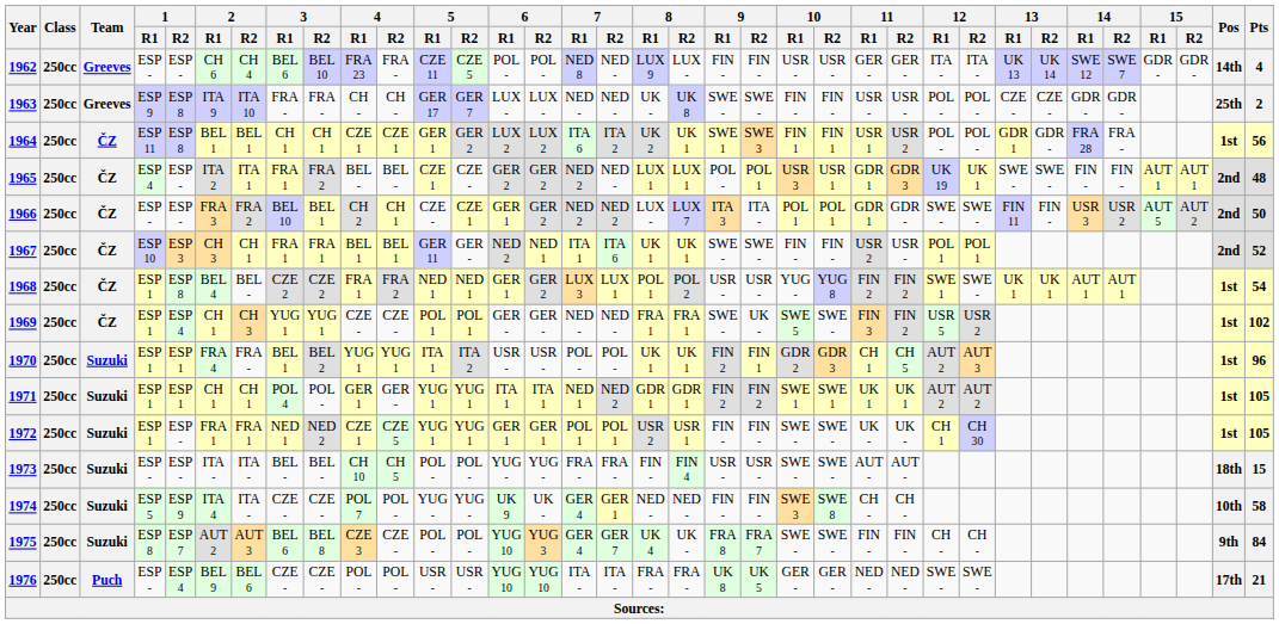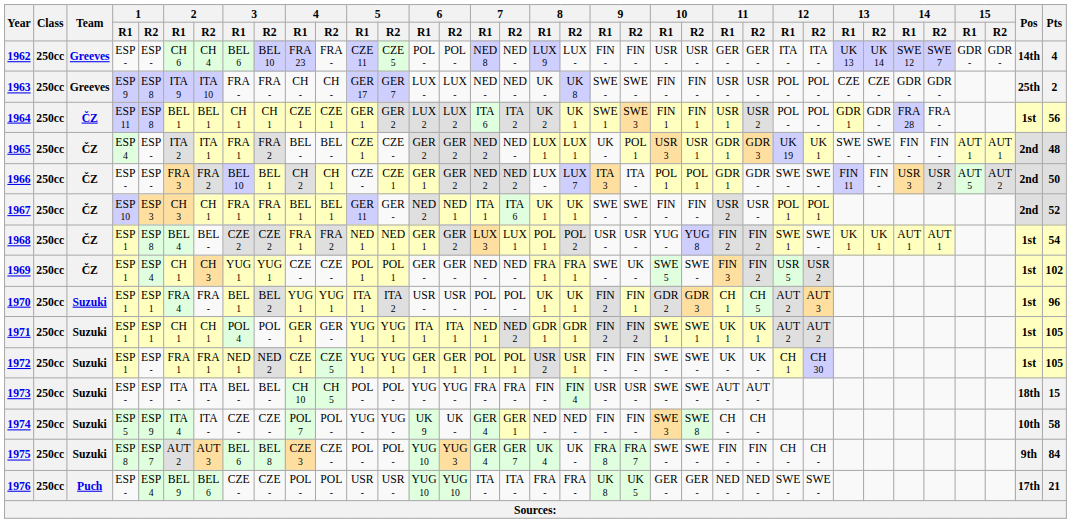 <table class="wikitable" style="text-align:center; font-size:70%">
 <tr>
 <th valign="middle" rowspan=2>Year</th>
 <th valign="middle" rowspan=2>Class</th>
 <th valign="middle" rowspan=2>Team</th>
 <th colspan=2>1</th>
 <th colspan=2>2</th>
 <th colspan=2>3</th>
 <th colspan=2>4</th>
 <th colspan=2>5</th>
 <th colspan=2>6</th>
 <th colspan=2>7</th>
 <th colspan=2>8</th>
 <th colspan=2>9</th>
 <th colspan=2>10</th>
 <th colspan=2>11</th>
 <th colspan=2>12</th>
 <th colspan=2>13</th>
 <th colspan=2>14</th>
 <th colspan=2>15</th>
 <th rowspan=2>Pos</th>
 <th rowspan=2>Pts</th>
 </tr>
 <tr>
 <th>R1</th>
 <th>R2</th>
 <th>R1</th>
 <th>R2</th>
 <th>R1</th>
 <th>R2</th>
 <th>R1</th>
 <th>R2</th>
 <th>R1</th>
 <th>R2</th>
 <th>R1</th>
 <th>R2</th>
 <th>R1</th>
 <th>R2</th>
 <th>R1</th>
 <th>R2</th>
 <th>R1</th>
 <th>R2</th>
 <th>R1</th>
 <th>R2</th>
 <th>R1</th>
 <th>R2</th>
 <th>R1</th>
 <th>R2</th>
 <th>R1</th>
 <th>R2</th>
 <th>R1</th>
 <th>R2</th>
 <th>R1</th>
 <th>R2</th>
 </tr>
 <tr>
 <th><a href='#'>1962</a></th>
 <th>250cc</th>
 <th><a href='#'>Greeves</a></th>
 <td>ESP<br><small>-</small></td>
 <td>ESP<br><small>-</small></td>
 <td style="background:#dfffdf;">CH<br><small>6</small></td>
 <td style="background:#dfffdf;">CH<br><small>4</small></td>
 <td style="background:#dfffdf;">BEL<br><small>6</small></td>
 <td style="background:#cfcfff;">BEL<br><small>10</small></td>
 <td style="background:#cfcfff;">FRA<br><small>23</small></td>
 <td>FRA<br><small>-</small></td>
 <td style="background:#cfcfff;">CZE<br><small>11</small></td>
 <td style="background:#dfffdf;">CZE<br><small>5</small></td>
 <td>POL<br><small>-</small></td>
 <td>POL<br><small>-</small></td>
 <td style="background:#cfcfff;">NED<br><small>8</small></td>
 <td>NED<br><small>-</small></td>
 <td style="background:#cfcfff;">LUX<br><small>9</small></td>
 <td>LUX<br><small>-</small></td>
 <td>FIN<br><small>-</small></td>
 <td>FIN<br><small>-</small></td>
 <td>USR<br><small>-</small></td>
 <td>USR<br><small>-</small></td>
 <td>GER<br><small>-</small></td>
 <td>GER<br><small>-</small></td>
 <td>ITA<br><small>-</small></td>
 <td>ITA<br><small>-</small></td>
 <td style="background:#cfcfff;">UK<br><small>13</small></td>
 <td style="background:#cfcfff;">UK<br><small>14</small></td>
 <td style="background:#cfcfff;">SWE<br><small>12</small></td>
 <td style="background:#cfcfff;">SWE<br><small>7</small></td>
 <td>GDR<br><small>-</small></td>
 <td>GDR<br><small>-</small></td>
 <th>14th</th>
 <th>4</th>
 </tr>
 <tr>
 <th><a href='#'>1963</a></th>
 <th>250cc</th>
 <th>Greeves</th>
 <td style="background:#cfcfff;">ESP<br><small>9</small></td>
 <td style="background:#cfcfff;">ESP<br><small>8</small></td>
 <td style="background:#cfcfff;">ITA<br><small>9</small></td>
 <td style="background:#cfcfff;">ITA<br><small>10</small></td>
 <td>FRA<br><small>-</small></td>
 <td>FRA<br><small>-</small></td>
 <td>CH<br><small>-</small></td>
 <td>CH<br><small>-</small></td>
 <td style="background:#cfcfff;">GER<br><small>17</small></td>
 <td style="background:#cfcfff;">GER<br><small>7</small></td>
 <td>LUX<br><small>-</small></td>
 <td>LUX<br><small>-</small></td>
 <td>NED<br><small>-</small></td>
 <td>NED<br><small>-</small></td>
 <td>UK<br><small>-</small></td>
 <td style="background:#cfcfff;">UK<br><small>8</small></td>
 <td>SWE<br><small>-</small></td>
 <td>SWE<br><small>-</small></td>
 <td>FIN<br><small>-</small></td>
 <td>FIN<br><small>-</small></td>
 <td>USR<br><small>-</small></td>
 <td>USR<br><small>-</small></td>
 <td>POL<br><small>-</small></td>
 <td>POL<br><small>-</small></td>
 <td>CZE<br><small>-</small></td>
 <td>CZE<br><small>-</small></td>
 <td>GDR<br><small>-</small></td>
 <td>GDR<br><small>-</small></td>
 <td></td>
 <td></td>
 <th>25th</th>
 <th>2</th>
 </tr>
 <tr>
 <th><a href='#'>1964</a></th>
 <th>250cc</th>
 <th><a href='#'>ČZ</a></th>
 <td style="background:#cfcfff;">ESP<br><small>11</small></td>
 <td style="background:#cfcfff;">ESP<br><small>8</small></td>
 <td style="background:#ffffbf;">BEL<br><small>1</small></td>
 <td style="background:#ffffbf;">BEL<br><small>1</small></td>
 <td style="background:#ffffbf;">CH<br><small>1</small></td>
 <td style="background:#ffffbf;">CH<br><small>1</small></td>
 <td style="background:#ffffbf;">CZE<br><small>1</small></td>
 <td style="background:#ffffbf;">CZE<br><small>1</small></td>
 <td style="background:#ffffbf;">GER<br><small>1</small></td>
 <td style="background:#dfdfdf;">GER<br><small>2</small></td>
 <td style="background:#dfdfdf;">LUX<br><small>2</small></td>
 <td style="background:#dfdfdf;">LUX<br><small>2</small></td>
 <td style="background:#dfffdf;">ITA<br><small>6</small></td>
 <td style="background:#dfdfdf;">ITA<br><small>2</small></td>
 <td style="background:#dfdfdf;">UK<br><small>2</small></td>
 <td style="background:#ffffbf;">UK<br><small>1</small></td>
 <td style="background:#ffffbf;">SWE<br><small>1</small></td>
 <td style="background:#ffdf9f;">SWE<br><small>3</small></td>
 <td style="background:#ffffbf;">FIN<br><small>1</small></td>
 <td style="background:#ffffbf;">FIN<br><small>1</small></td>
 <td style="background:#ffffbf;">USR<br><small>1</small></td>
 <td style="background:#dfdfdf;">USR<br><small>2</small></td>
 <td>POL<br><small>-</small></td>
 <td>POL<br><small>-</small></td>
 <td style="background:#ffffbf;">GDR<br><small>1</small></td>
 <td>GDR<br><small>-</small></td>
 <td style="background:#cfcfff;">FRA<br><small>28</small></td>
 <td>FRA<br><small>-</small></td>
 <td></td>
 <td></td>
 <th style="background:#FFFFBF;">1st</th>
 <th style="background:#FFFFBF;">56</th>
 </tr>
 <tr>
 <th><a href='#'>1965</a></th>
 <th>250cc</th>
 <th>ČZ</th>
 <td style="background:#dfffdf;">ESP<br><small>4</small></td>
 <td>ESP<br><small>-</small></td>
 <td style="background:#dfdfdf;">ITA<br><small>2</small></td>
 <td style="background:#ffffbf;">ITA<br><small>1</small></td>
 <td style="background:#ffffbf;">FRA<br><small>1</small></td>
 <td style="background:#dfdfdf;">FRA<br><small>2</small></td>
 <td>BEL<br><small>-</small></td>
 <td>BEL<br><small>-</small></td>
 <td style="background:#ffffbf;">CZE<br><small>1</small></td>
 <td>CZE<br><small>-</small></td>
 <td style="background:#dfdfdf;">GER<br><small>2</small></td>
 <td style="background:#dfdfdf;">GER<br><small>2</small></td>
 <td style="background:#dfdfdf;">NED<br><small>2</small></td>
 <td>NED<br><small>-</small></td>
 <td style="background:#ffffbf;">LUX<br><small>1</small></td>
 <td style="background:#ffffbf;">LUX<br><small>1</small></td>
-<td>POL<br><small>-</small></td>
+<td>UK<br><small>-</small></td>
 <td style="background:#ffffbf;">POL<br><small>1</small></td>
 <td style="background:#ffdf9f;">USR<br><small>3</small></td>
 <td style="background:#ffffbf;">USR<br><small>1</small></td>
 <td style="background:#ffffbf;">GDR<br><small>1</small></td>
 <td style="background:#ffdf9f;">GDR<br><small>3</small></td>
 <td style="background:#cfcfff;">UK<br><small>19</small></td>
 <td style="background:#ffffbf;">UK<br><small>1</small></td>
 <td>SWE<br><small>-</small></td>
 <td>SWE<br><small>-</small></td>
 <td>FIN<br><small>-</small></td>
 <td>FIN<br><small>-</small></td>
 <td style="background:#ffffbf;">AUT<br><small>1</small></td>
 <td style="background:#ffffbf;">AUT<br><small>1</small></td>
 <th style="background:#DFDFDF;">2nd</th>
 <th style="background:#DFDFDF;">48</th>
 </tr>
 <tr>
 <th><a href='#'>1966</a></th>
 <th>250cc</th>
 <th>ČZ</th>
 <td>ESP<br><small>-</small></td>
 <td>ESP<br><small>-</small></td>
 <td style="background:#ffdf9f;">FRA<br><small>3</small></td>
 <td style="background:#dfdfdf;">FRA<br><small>2</small></td>
 <td style="background:#cfcfff;">BEL<br><small>10</small></td>
 <td style="background:#ffffbf;">BEL<br><small>1</small></td>
 <td style="background:#dfdfdf;">CH<br><small>2</small></td>
 <td style="background:#ffffbf;">CH<br><small>1</small></td>
 <td>CZE<br><small>-</small></td>
 <td style="background:#ffffbf;">CZE<br><small>1</small></td>
 <td style="background:#ffffbf;">GER<br><small>1</small></td>
 <td style="background:#dfdfdf;">GER<br><small>2</small></td>
 <td style="background:#dfdfdf;">NED<br><small>2</small></td>
 <td style="background:#dfdfdf;">NED<br><small>2</small></td>
 <td>LUX<br><small>-</small></td>
 <td style="background:#cfcfff;">LUX<br><small>7</small></td>
 <td style="background:#ffdf9f;">ITA<br><small>3</small></td>
 <td>ITA<br><small>-</small></td>
 <td style="background:#ffffbf;">POL<br><small>1</small></td>
 <td style="background:#ffffbf;">POL<br><small>1</small></td>
 <td style="background:#ffffbf;">GDR<br><small>1</small></td>
 <td>GDR<br><small>-</small></td>
 <td>SWE<br><small>-</small></td>
 <td>SWE<br><small>-</small></td>
 <td style="background:#cfcfff;">FIN<br><small>11</small></td>
 <td>FIN<br><small>-</small></td>
 <td style="background:#ffdf9f;">USR<br><small>3</small></td>
 <td style="background:#dfdfdf;">USR<br><small>2</small></td>
 <td style="background:#dfffdf;">AUT<br><small>5</small></td>
 <td style="background:#dfdfdf;">AUT<br><small>2</small></td>
 <th style="background:#DFDFDF;">2nd</th>
 <th style="background:#DFDFDF;">50</th>
 </tr>
 <tr>
 <th><a href='#'>1967</a></th>
 <th>250cc</th>
 <th>ČZ</th>
 <td style="background:#cfcfff;">ESP<br><small>10</small></td>
 <td style="background:#ffdf9f;">ESP<br><small>3</small></td>
 <td style="background:#ffdf9f;">CH<br><small>3</small></td>
 <td style="background:#ffffbf;">CH<br><small>1</small></td>
 <td style="background:#ffffbf;">FRA<br><small>1</small></td>
 <td style="background:#ffffbf;">FRA<br><small>1</small></td>
 <td style="background:#ffffbf;">BEL<br><small>1</small></td>
 <td style="background:#ffffbf;">BEL<br><small>1</small></td>
 <td style="background:#cfcfff;">GER<br><small>11</small></td>
 <td>GER<br><small>-</small></td>
 <td style="background:#dfdfdf;">NED<br><small>2</small></td>
 <td style="background:#ffffbf;">NED<br><small>1</small></td>
 <td style="background:#ffffbf;">ITA<br><small>1</small></td>
 <td style="background:#dfffdf;">ITA<br><small>6</small></td>
 <td style="background:#ffffbf;">UK<br><small>1</small></td>
 <td style="background:#ffffbf;">UK<br><small>1</small></td>
 <td>SWE<br><small>-</small></td>
 <td>SWE<br><small>-</small></td>
 <td>FIN<br><small>-</small></td>
 <td>FIN<br><small>-</small></td>
 <td style="background:#dfdfdf;">USR<br><small>2</small></td>
 <td>USR<br><small>-</small></td>
 <td style="background:#ffffbf;">POL<br><small>1</small></td>
 <td style="background:#ffffbf;">POL<br><small>1</small></td>
 <td></td>
 <td></td>
 <td></td>
 <td></td>
 <td></td>
 <td></td>
 <th style="background:#DFDFDF;">2nd</th>
 <th style="background:#DFDFDF;">52</th>
 </tr>
 <tr>
 <th><a href='#'>1968</a></th>
 <th>250cc</th>
 <th>ČZ</th>
 <td style="background:#ffffbf;">ESP<br><small>1</small></td>
 <td style="background:#dfffdf;">ESP<br><small>8</small></td>
 <td style="background:#dfffdf;">BEL<br><small>4</small></td>
 <td>BEL<br><small>-</small></td>
 <td style="background:#dfdfdf;">CZE<br><small>2</small></td>
 <td style="background:#dfdfdf;">CZE<br><small>2</small></td>
 <td style="background:#ffffbf;">FRA<br><small>1</small></td>
 <td style="background:#dfdfdf;">FRA<br><small>2</small></td>
 <td style="background:#ffffbf;">NED<br><small>1</small></td>
 <td style="background:#ffffbf;">NED<br><small>1</small></td>
 <td style="background:#ffffbf;">GER<br><small>1</small></td>
 <td style="background:#dfdfdf;">GER<br><small>2</small></td>
 <td style="background:#ffdf9f;">LUX<br><small>3</small></td>
 <td style="background:#ffffbf;">LUX<br><small>1</small></td>
 <td style="background:#ffffbf;">POL<br><small>1</small></td>
 <td style="background:#dfdfdf;">POL<br><small>2</small></td>
 <td>USR<br><small>-</small></td>
 <td>USR<br><small>-</small></td>
 <td>YUG<br><small>-</small></td>
 <td style="background:#cfcfff;">YUG<br><small>8</small></td>
 <td style="background:#dfdfdf;">FIN<br><small>2</small></td>
 <td style="background:#dfdfdf;">FIN<br><small>2</small></td>
 <td style="background:#ffffbf;">SWE<br><small>1</small></td>
 <td>SWE<br><small>-</small></td>
 <td style="background:#ffffbf;">UK<br><small>1</small></td>
 <td style="background:#ffffbf;">UK<br><small>1</small></td>
 <td style="background:#ffffbf;">AUT<br><small>1</small></td>
 <td style="background:#ffffbf;">AUT<br><small>1</small></td>
 <td></td>
 <td></td>
 <th style="background:#FFFFBF;">1st</th>
 <th style="background:#FFFFBF;">54</th>
 </tr>
 <tr>
 <th><a href='#'>1969</a></th>
 <th>250cc</th>
 <th>ČZ</th>
 <td style="background:#ffffbf;">ESP<br><small>1</small></td>
 <td style="background:#dfffdf;">ESP<br><small>4</small></td>
 <td style="background:#ffffbf;">CH<br><small>1</small></td>
 <td style="background:#ffdf9f;">CH<br><small>3</small></td>
 <td style="background:#ffffbf;">YUG<br><small>1</small></td>
 <td style="background:#ffffbf;">YUG<br><small>1</small></td>
 <td>CZE<br><small>-</small></td>
 <td>CZE<br><small>-</small></td>
 <td style="background:#ffffbf;">POL<br><small>1</small></td>
 <td style="background:#ffffbf;">POL<br><small>1</small></td>
 <td>GER<br><small>-</small></td>
 <td>GER<br><small>-</small></td>
 <td>NED<br><small>-</small></td>
 <td>NED<br><small>-</small></td>
 <td style="background:#ffffbf;">FRA<br><small>1</small></td>
 <td style="background:#ffffbf;">FRA<br><small>1</small></td>
 <td>SWE<br><small>-</small></td>
 <td>UK<br><small>-</small></td>
 <td style="background:#dfffdf;">SWE<br><small>5</small></td>
 <td>SWE<br><small>-</small></td>
 <td style="background:#ffdf9f;">FIN<br><small>3</small></td>
 <td style="background:#dfdfdf;">FIN<br><small>2</small></td>
 <td style="background:#dfffdf;">USR<br><small>5</small></td>
 <td style="background:#dfdfdf;">USR<br><small>2</small></td>
 <td></td>
 <td></td>
 <td></td>
 <td></td>
 <td></td>
 <td></td>
 <th style="background:#FFFFBF;">1st</th>
 <th style="background:#FFFFBF;">102</th>
 </tr>
 <tr>
 <th><a href='#'>1970</a></th>
 <th>250cc</th>
 <th><a href='#'>Suzuki</a></th>
 <td style="background:#ffffbf;">ESP<br><small>1</small></td>
 <td style="background:#ffffbf;">ESP<br><small>1</small></td>
 <td style="background:#dfffdf;">FRA<br><small>4</small></td>
 <td>FRA<br><small>-</small></td>
 <td style="background:#ffffbf;">BEL<br><small>1</small></td>
 <td style="background:#dfdfdf;">BEL<br><small>2</small></td>
 <td style="background:#ffffbf;">YUG<br><small>1</small></td>
 <td style="background:#ffffbf;">YUG<br><small>1</small></td>
 <td style="background:#ffffbf;">ITA<br><small>1</small></td>
 <td style="background:#dfdfdf;">ITA<br><small>2</small></td>
 <td>USR<br><small>-</small></td>
 <td>USR<br><small>-</small></td>
 <td>POL<br><small>-</small></td>
 <td>POL<br><small>-</small></td>
 <td style="background:#ffffbf;">UK<br><small>1</small></td>
 <td style="background:#ffffbf;">UK<br><small>1</small></td>
 <td style="background:#dfdfdf;">FIN<br><small>2</small></td>
 <td style="background:#ffffbf;">FIN<br><small>1</small></td>
 <td style="background:#dfdfdf;">GDR<br><small>2</small></td>
 <td style="background:#ffdf9f;">GDR<br><small>3</small></td>
 <td style="background:#ffffbf;">CH<br><small>1</small></td>
 <td style="background:#dfffdf;">CH<br><small>5</small></td>
 <td style="background:#dfdfdf;">AUT<br><small>2</small></td>
 <td style="background:#ffdf9f;">AUT<br><small>3</small></td>
 <td></td>
 <td></td>
 <td></td>
 <td></td>
 <td></td>
 <td></td>
 <th style="background:#FFFFBF;">1st</th>
 <th style="background:#FFFFBF;">96</th>
 </tr>
 <tr>
 <th><a href='#'>1971</a></th>
 <th>250cc</th>
 <th>Suzuki</th>
 <td style="background:#ffffbf;">ESP<br><small>1</small></td>
 <td style="background:#ffffbf;">ESP<br><small>1</small></td>
 <td style="background:#ffffbf;">CH<br><small>1</small></td>
 <td style="background:#ffffbf;">CH<br><small>1</small></td>
 <td style="background:#dfffdf;">POL<br><small>4</small></td>
 <td>POL<br><small>-</small></td>
 <td style="background:#ffffbf;">GER<br><small>1</small></td>
 <td>GER<br><small>-</small></td>
 <td style="background:#ffffbf;">YUG<br><small>1</small></td>
 <td style="background:#ffffbf;">YUG<br><small>1</small></td>
 <td style="background:#ffffbf;">ITA<br><small>1</small></td>
 <td style="background:#ffffbf;">ITA<br><small>1</small></td>
 <td style="background:#ffffbf;">NED<br><small>1</small></td>
 <td style="background:#dfdfdf;">NED<br><small>2</small></td>
 <td style="background:#ffffbf;">GDR<br><small>1</small></td>
 <td style="background:#ffffbf;">GDR<br><small>1</small></td>
 <td style="background:#dfdfdf;">FIN<br><small>2</small></td>
 <td style="background:#dfdfdf;">FIN<br><small>2</small></td>
 <td style="background:#ffffbf;">SWE<br><small>1</small></td>
 <td style="background:#ffffbf;">SWE<br><small>1</small></td>
 <td style="background:#ffffbf;">UK<br><small>1</small></td>
 <td style="background:#ffffbf;">UK<br><small>1</small></td>
 <td style="background:#dfdfdf;">AUT<br><small>2</small></td>
 <td style="background:#dfdfdf;">AUT<br><small>2</small></td>
 <td></td>
 <td></td>
 <td></td>
 <td></td>
 <td></td>
 <td></td>
 <th style="background:#FFFFBF;">1st</th>
 <th style="background:#FFFFBF;">105</th>
 </tr>
 <tr>
 <th><a href='#'>1972</a></th>
 <th>250cc</th>
 <th>Suzuki</th>
 <td style="background:#ffffbf;">ESP<br><small>1</small></td>
 <td>ESP<br><small>-</small></td>
 <td style="background:#ffffbf;">FRA<br><small>1</small></td>
 <td style="background:#ffffbf;">FRA<br><small>1</small></td>
 <td style="background:#ffffbf;">NED<br><small>1</small></td>
 <td style="background:#dfdfdf;">NED<br><small>2</small></td>
 <td style="background:#ffffbf;">CZE<br><small>1</small></td>
 <td style="background:#dfffdf;">CZE<br><small>5</small></td>
 <td style="background:#ffffbf;">YUG<br><small>1</small></td>
 <td style="background:#ffffbf;">YUG<br><small>1</small></td>
 <td style="background:#ffffbf;">GER<br><small>1</small></td>
 <td style="background:#ffffbf;">GER<br><small>1</small></td>
 <td style="background:#ffffbf;">POL<br><small>1</small></td>
 <td style="background:#ffffbf;">POL<br><small>1</small></td>
 <td style="background:#dfdfdf;">USR<br><small>2</small></td>
 <td style="background:#ffffbf;">USR<br><small>1</small></td>
 <td>FIN<br><small>-</small></td>
 <td>FIN<br><small>-</small></td>
 <td>SWE<br><small>-</small></td>
 <td>SWE<br><small>-</small></td>
 <td>UK<br><small>-</small></td>
 <td>UK<br><small>-</small></td>
 <td style="background:#ffffbf;">CH<br><small>1</small></td>
 <td style="background:#cfcfff;">CH<br><small>30</small></td>
 <td></td>
 <td></td>
 <td></td>
 <td></td>
 <td></td>
 <td></td>
 <th style="background:#FFFFBF;">1st</th>
 <th style="background:#FFFFBF;">105</th>
 </tr>
 <tr>
 <th><a href='#'>1973</a></th>
 <th>250cc</th>
 <th>Suzuki</th>
 <td>ESP<br><small>-</small></td>
 <td>ESP<br><small>-</small></td>
 <td>ITA<br><small>-</small></td>
 <td>ITA<br><small>-</small></td>
 <td>BEL<br><small>-</small></td>
 <td>BEL<br><small>-</small></td>
 <td style="background:#dfffdf;">CH<br><small>10</small></td>
 <td style="background:#dfffdf;">CH<br><small>5</small></td>
 <td>POL<br><small>-</small></td>
 <td>POL<br><small>-</small></td>
 <td>YUG<br><small>-</small></td>
 <td>YUG<br><small>-</small></td>
 <td>FRA<br><small>-</small></td>
 <td>FRA<br><small>-</small></td>
 <td>FIN<br><small>-</small></td>
 <td style="background:#dfffdf;">FIN<br><small>4</small></td>
 <td>USR<br><small>-</small></td>
 <td>USR<br><small>-</small></td>
 <td>SWE<br><small>-</small></td>
 <td>SWE<br><small>-</small></td>
 <td>AUT<br><small>-</small></td>
 <td>AUT<br><small>-</small></td>
 <td></td>
 <td></td>
 <td></td>
 <td></td>
 <td></td>
 <td></td>
 <td></td>
 <td></td>
 <th>18th</th>
 <th>15</th>
 </tr>
 <tr>
 <th><a href='#'>1974</a></th>
 <th>250cc</th>
 <th>Suzuki</th>
 <td style="background:#dfffdf;">ESP<br><small>5</small></td>
 <td style="background:#dfffdf;">ESP<br><small>9</small></td>
 <td style="background:#dfffdf;">ITA<br><small>4</small></td>
 <td>ITA<br><small>-</small></td>
 <td>CZE<br><small>-</small></td>
 <td>CZE<br><small>-</small></td>
 <td style="background:#dfffdf;">POL<br><small>7</small></td>
 <td>POL<br><small>-</small></td>
 <td>YUG<br><small>-</small></td>
 <td>YUG<br><small>-</small></td>
 <td style="background:#dfffdf;">UK<br><small>9</small></td>
 <td>UK<br><small>-</small></td>
 <td style="background:#dfffdf;">GER<br><small>4</small></td>
 <td style="background:#ffffbf;">GER<br><small>1</small></td>
 <td>NED<br><small>-</small></td>
 <td>NED<br><small>-</small></td>
 <td>FIN<br><small>-</small></td>
 <td>FIN<br><small>-</small></td>
 <td style="background:#ffdf9f;">SWE<br><small>3</small></td>
 <td style="background:#dfffdf;">SWE<br><small>8</small></td>
 <td>CH<br><small>-</small></td>
 <td>CH<br><small>-</small></td>
 <td></td>
 <td></td>
 <td></td>
 <td></td>
 <td></td>
 <td></td>
 <td></td>
 <td></td>
 <th>10th</th>
 <th>58</th>
 </tr>
 <tr>
 <th><a href='#'>1975</a></th>
 <th>250cc</th>
 <th>Suzuki</th>
 <td style="background:#dfffdf;">ESP<br><small>8</small></td>
 <td style="background:#dfffdf;">ESP<br><small>7</small></td>
 <td style="background:#dfdfdf;">AUT<br><small>2</small></td>
 <td style="background:#ffdf9f;">AUT<br><small>3</small></td>
 <td style="background:#dfffdf;">BEL<br><small>6</small></td>
 <td style="background:#dfffdf;">BEL<br><small>8</small></td>
 <td style="background:#ffdf9f;">CZE<br><small>3</small></td>
 <td>CZE<br><small>-</small></td>
 <td>POL<br><small>-</small></td>
 <td>POL<br><small>-</small></td>
 <td style="background:#dfffdf;">YUG<br><small>10</small></td>
 <td style="background:#ffdf9f;">YUG<br><small>3</small></td>
 <td style="background:#dfffdf;">GER<br><small>4</small></td>
 <td style="background:#dfffdf;">GER<br><small>7</small></td>
 <td style="background:#dfffdf;">UK<br><small>4</small></td>
 <td>UK<br><small>-</small></td>
 <td style="background:#dfffdf;">FRA<br><small>8</small></td>
 <td style="background:#dfffdf;">FRA<br><small>7</small></td>
 <td>SWE<br><small>-</small></td>
 <td>SWE<br><small>-</small></td>
 <td>FIN<br><small>-</small></td>
 <td>FIN<br><small>-</small></td>
 <td>CH<br><small>-</small></td>
 <td>CH<br><small>-</small></td>
 <td></td>
 <td></td>
 <td></td>
 <td></td>
 <td></td>
 <td></td>
 <th>9th</th>
 <th>84</th>
 </tr>
 <tr>
 <th><a href='#'>1976</a></th>
 <th>250cc</th>
 <th><a href='#'>Puch</a></th>
 <td>ESP<br><small>-</small></td>
 <td style="background:#dfffdf;">ESP<br><small>4</small></td>
 <td style="background:#dfffdf;">BEL<br><small>9</small></td>
 <td style="background:#dfffdf;">BEL<br><small>6</small></td>
 <td>CZE<br><small>-</small></td>
 <td>CZE<br><small>-</small></td>
 <td>POL<br><small>-</small></td>
 <td>POL<br><small>-</small></td>
 <td>USR<br><small>-</small></td>
 <td>USR<br><small>-</small></td>
 <td style="background:#dfffdf;">YUG<br><small>10</small></td>
 <td style="background:#dfffdf;">YUG<br><small>10</small></td>
 <td>ITA<br><small>-</small></td>
 <td>ITA<br><small>-</small></td>
 <td>FRA<br><small>-</small></td>
 <td>FRA<br><small>-</small></td>
 <td style="background:#dfffdf;">UK<br><small>8</small></td>
 <td style="background:#dfffdf;">UK<br><small>5</small></td>
 <td>GER<br><small>-</small></td>
 <td>GER<br><small>-</small></td>
 <td>NED<br><small>-</small></td>
 <td>NED<br><small>-</small></td>
 <td>SWE<br><small>-</small></td>
 <td>SWE<br><small>-</small></td>
 <td></td>
 <td></td>
 <td></td>
 <td></td>
 <td></td>
 <td></td>
 <th>17th</th>
 <th>21</th>
 </tr>
 <tr>
 <th colspan=35>Sources:</th>
 </tr>
 </table>
